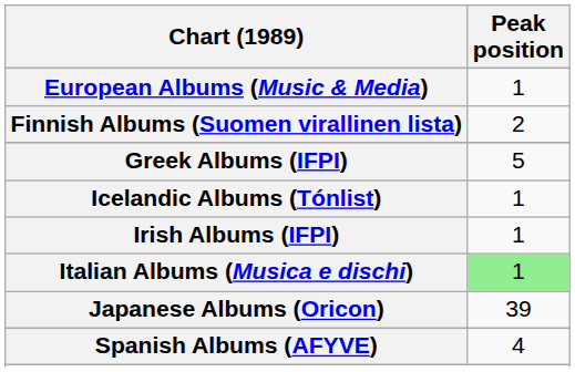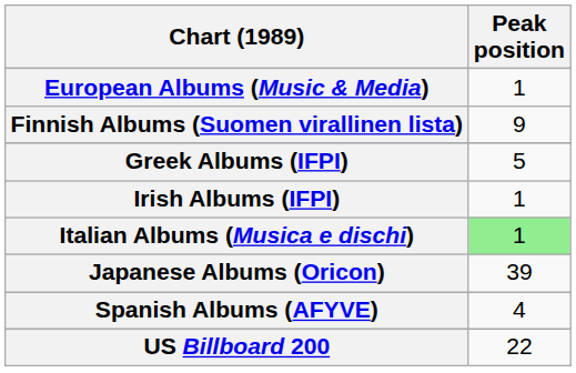 <table class="wikitable sortable plainrowheaders" style="text-align:center">
 <tr>
 <th scope="col">Chart (1989)</th>
 <th scope="col">Peak<br>position</th>
 </tr>
 <tr>
 </tr>
 <tr>
 </tr>
 <tr>
 </tr>
 <tr>
 </tr>
 <tr>
 <th scope="row"><a href='#'>European Albums</a> (<em><a href='#'>Music & Media</a></em>)</th>
 <td>1</td>
 </tr>
 <tr>
 <th scope="row">Finnish Albums (<a href='#'>Suomen virallinen lista</a>)</th>
-<td>2</td>
+<td>9</td>
 </tr>
 <tr>
 </tr>
 <tr>
 <th scope="row">Greek Albums (<a href='#'>IFPI</a>)</th>
 <td>5</td>
-</tr>
-<tr>
-<th scope="row">Icelandic Albums (<a href='#'>Tónlist</a>)</th>
-<td>1</td>
 </tr>
 <tr>
 <th scope="row">Irish Albums (<a href='#'>IFPI</a>)</th>
 <td>1</td>
 </tr>
 <tr>
 <th scope="row">Italian Albums (<em><a href='#'>Musica e dischi</a></em>)</th>
 <td style="background: lightgreen;">1</td>
 </tr>
 <tr>
 <th scope="row">Japanese Albums (<a href='#'>Oricon</a>)</th>
 <td>39</td>
 </tr>
 <tr>
 </tr>
 <tr>
 </tr>
 <tr>
 <th scope="row">Spanish Albums (<a href='#'>AFYVE</a>)</th>
 <td>4</td>
 </tr>
 <tr>
 </tr>
 <tr>
 </tr>
 <tr>
 </tr>
+<tr>
+<th scope="row">US <a href='#'><em>Billboard</em> 200</a></th>
+<td>22</td>
+</tr>
 </table>
